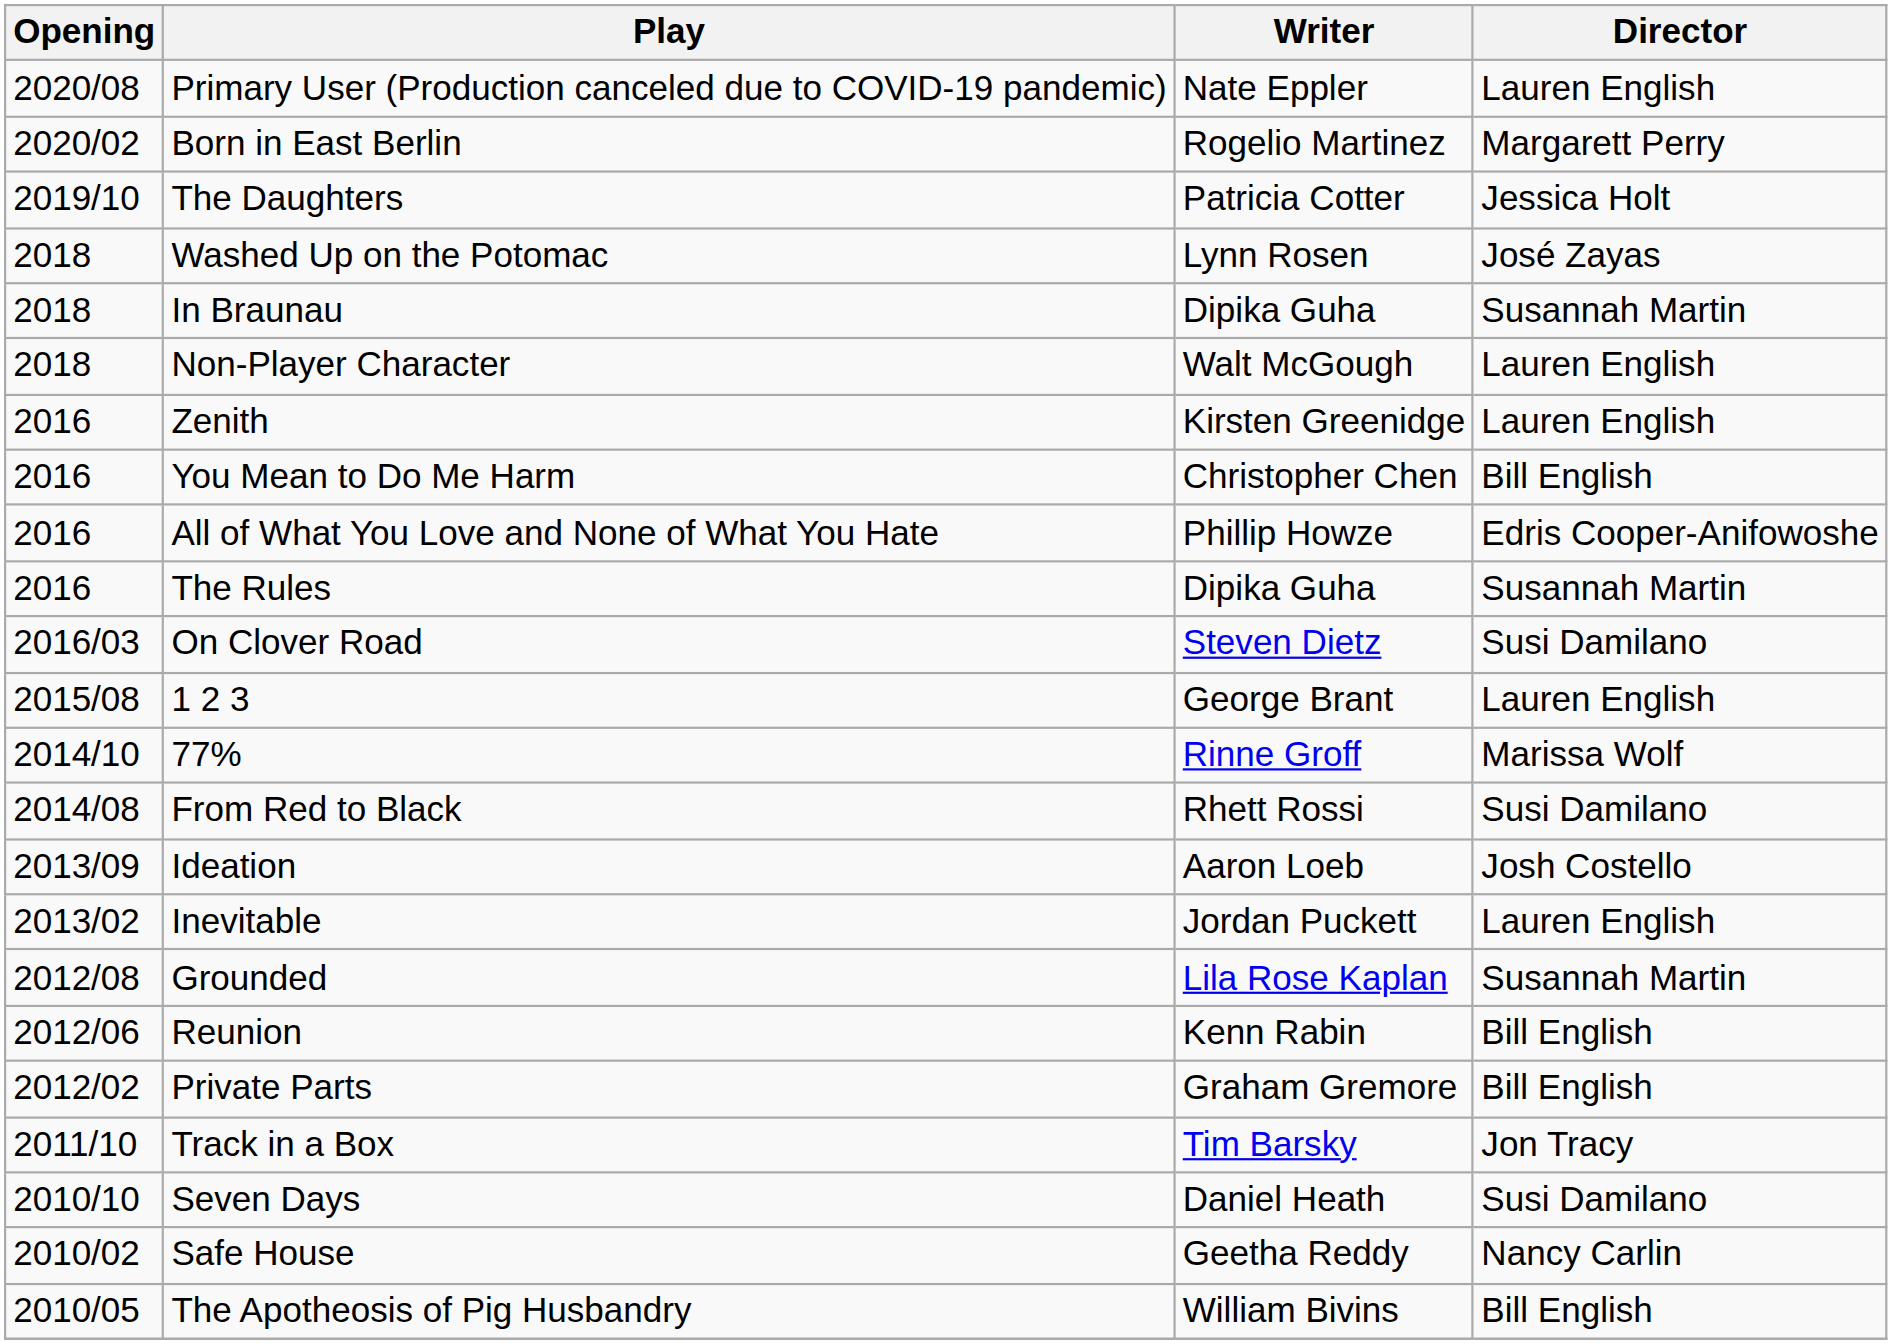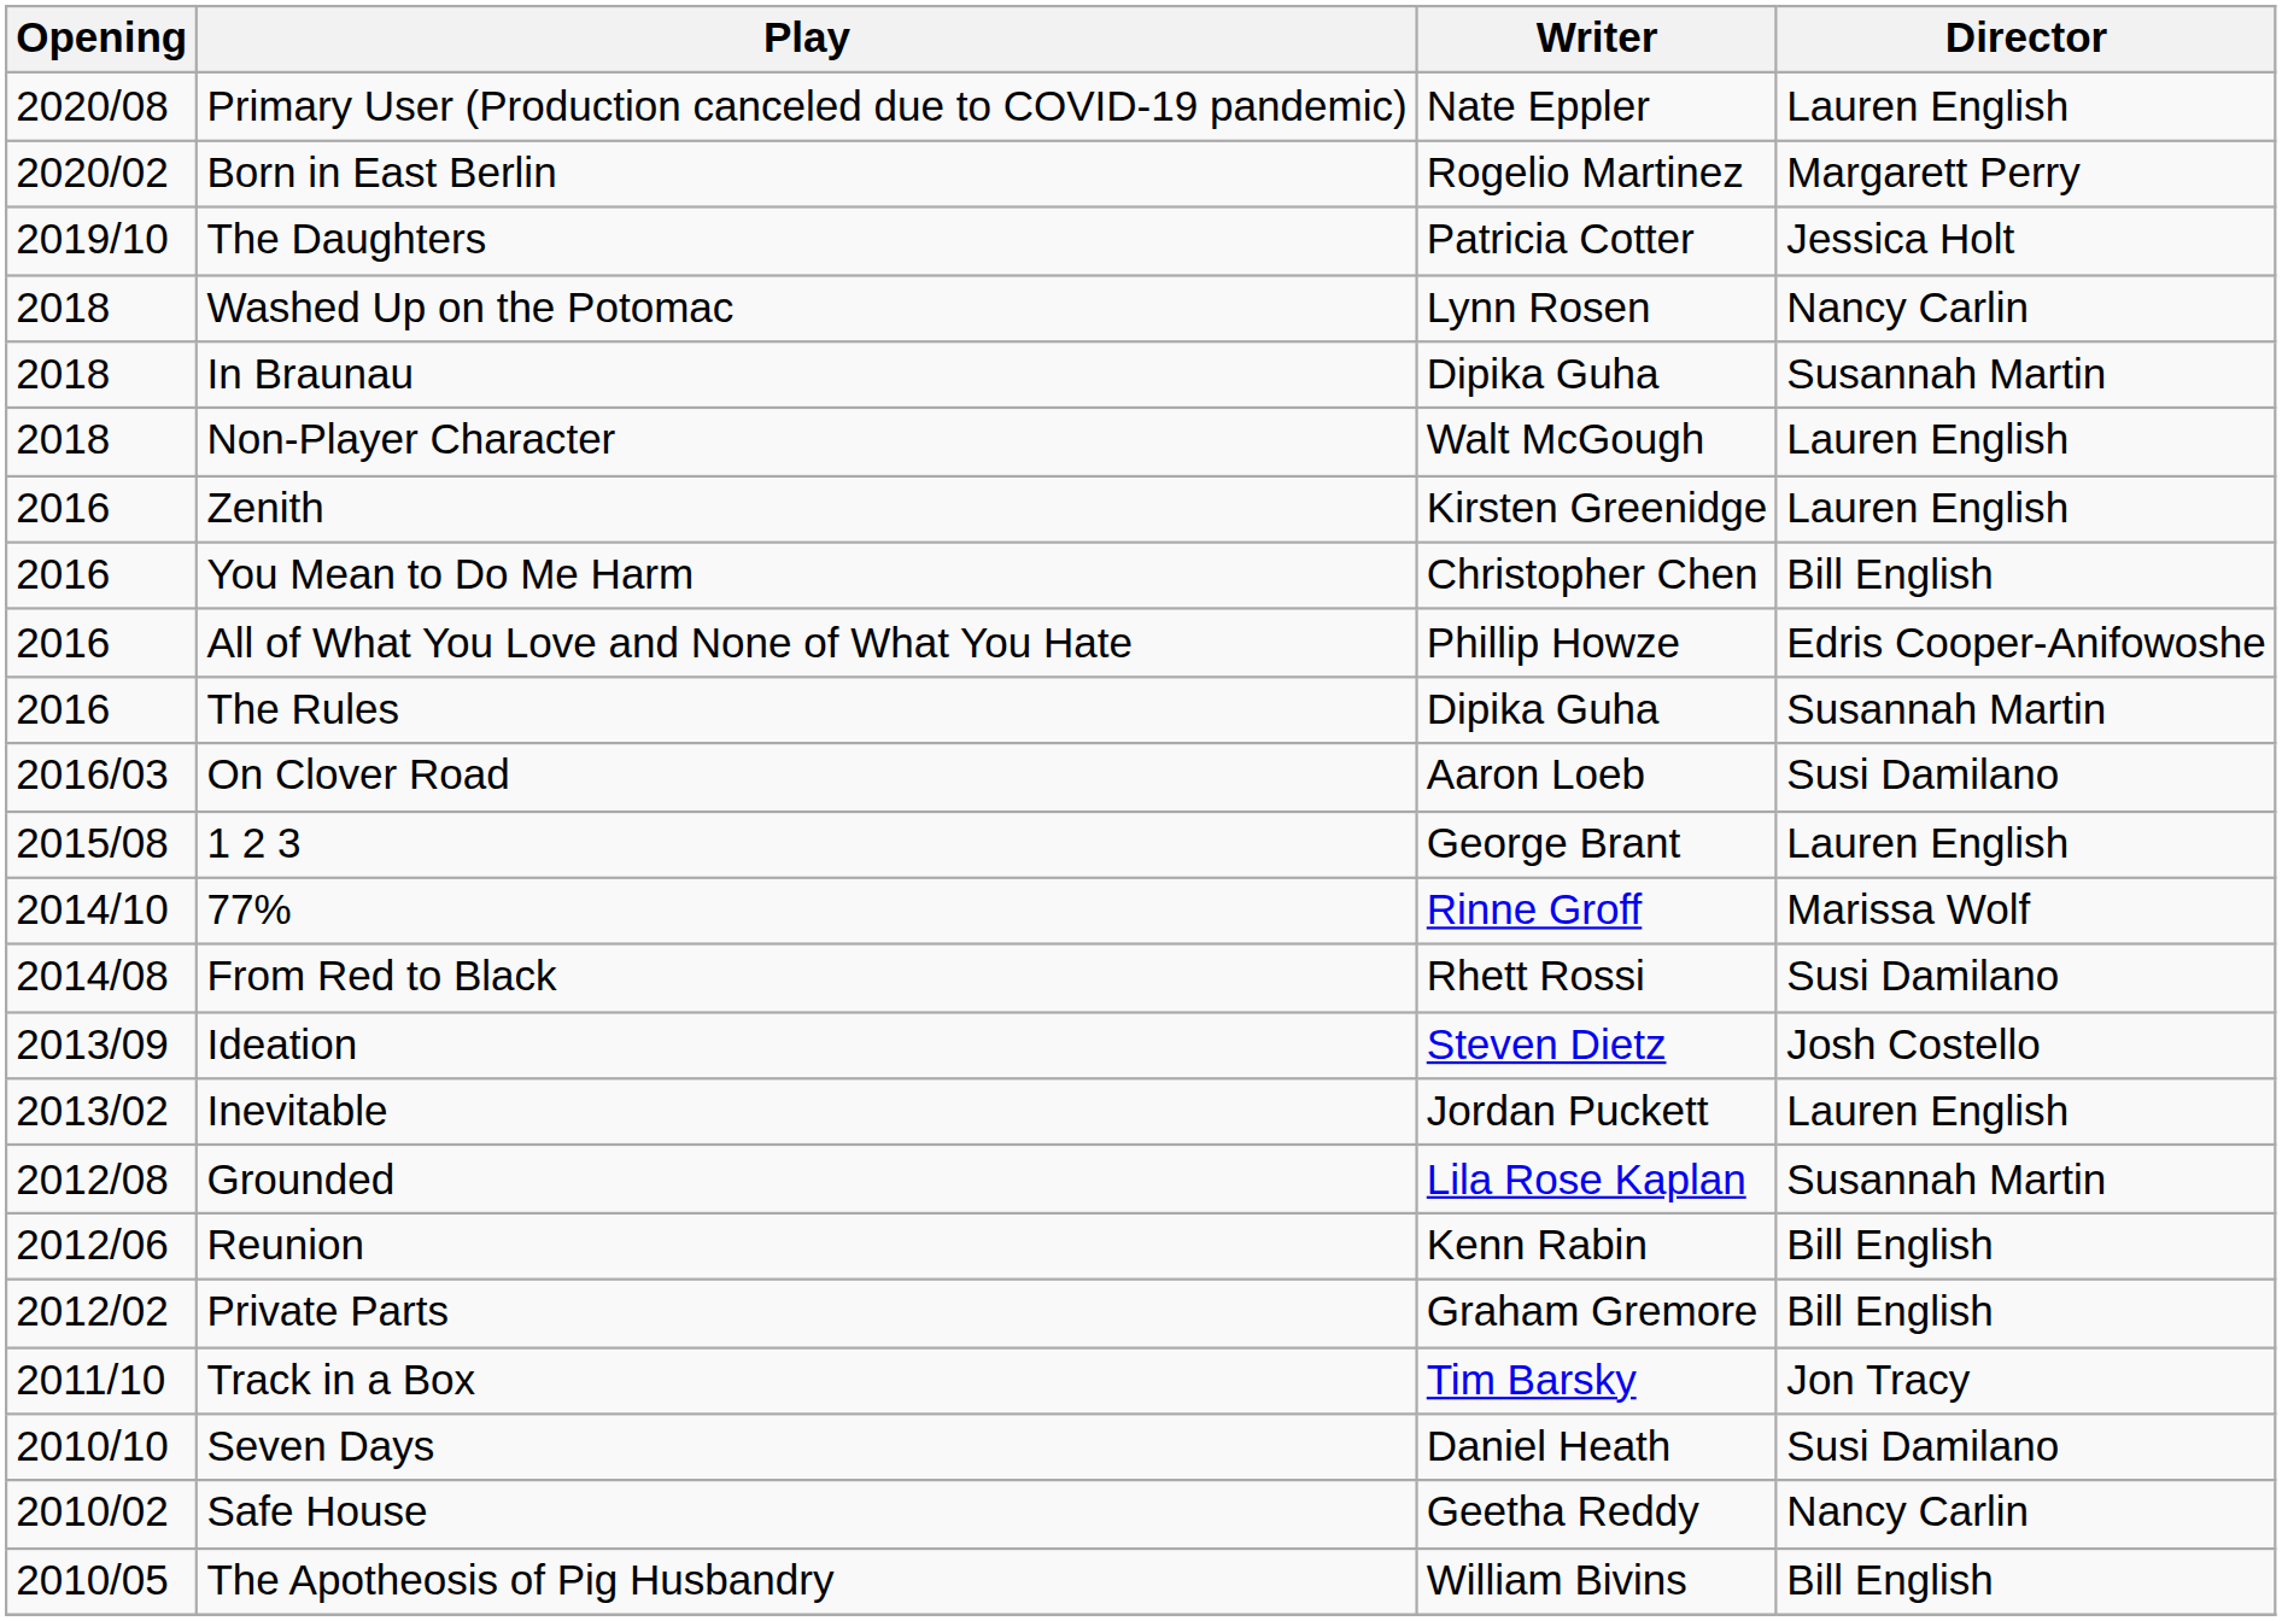 <table class="wikitable">
 <tr>
 <th>Opening</th>
 <th>Play</th>
 <th>Writer</th>
 <th>Director</th>
 </tr>
 <tr>
 <td>2020/08</td>
 <td>Primary User (Production canceled due to COVID-19 pandemic)</td>
 <td>Nate Eppler</td>
 <td>Lauren English</td>
 </tr>
 <tr>
 <td>2020/02</td>
 <td>Born in East Berlin</td>
 <td>Rogelio Martinez</td>
 <td>Margarett Perry</td>
 </tr>
 <tr>
 <td>2019/10</td>
 <td>The Daughters</td>
 <td>Patricia Cotter</td>
 <td>Jessica Holt</td>
 </tr>
 <tr>
 <td>2018</td>
 <td>Washed Up on the Potomac</td>
 <td>Lynn Rosen</td>
-<td>José Zayas</td>
+<td>Nancy Carlin</td>
 </tr>
 <tr>
 <td>2018</td>
 <td>In Braunau</td>
 <td>Dipika Guha</td>
 <td>Susannah Martin</td>
 </tr>
 <tr>
 <td>2018</td>
 <td>Non-Player Character</td>
 <td>Walt McGough</td>
 <td>Lauren English</td>
 </tr>
 <tr>
 <td>2016</td>
 <td>Zenith</td>
 <td>Kirsten Greenidge</td>
 <td>Lauren English</td>
 </tr>
 <tr>
 <td>2016</td>
 <td>You Mean to Do Me Harm</td>
 <td>Christopher Chen</td>
 <td>Bill English</td>
 </tr>
 <tr>
 <td>2016</td>
 <td>All of What You Love and None of What You Hate</td>
 <td>Phillip Howze</td>
 <td>Edris Cooper-Anifowoshe</td>
 </tr>
 <tr>
 <td>2016</td>
 <td>The Rules</td>
 <td>Dipika Guha</td>
 <td>Susannah Martin</td>
 </tr>
 <tr>
 <td>2016/03</td>
 <td>On Clover Road</td>
-<td><a href='#'>Steven Dietz</a></td>
+<td>Aaron Loeb</td>
 <td>Susi Damilano</td>
 </tr>
 <tr>
 <td>2015/08</td>
 <td>1 2 3</td>
 <td>George Brant</td>
 <td>Lauren English</td>
 </tr>
 <tr>
 <td>2014/10</td>
 <td>77%</td>
 <td><a href='#'>Rinne Groff</a></td>
 <td>Marissa Wolf</td>
 </tr>
 <tr>
 <td>2014/08</td>
 <td>From Red to Black</td>
 <td>Rhett Rossi</td>
 <td>Susi Damilano</td>
 </tr>
 <tr>
 <td>2013/09</td>
 <td>Ideation</td>
-<td>Aaron Loeb</td>
+<td><a href='#'>Steven Dietz</a></td>
 <td>Josh Costello</td>
 </tr>
 <tr>
 <td>2013/02</td>
 <td>Inevitable</td>
 <td>Jordan Puckett</td>
 <td>Lauren English</td>
 </tr>
 <tr>
 <td>2012/08</td>
 <td>Grounded</td>
 <td><a href='#'>Lila Rose Kaplan</a></td>
 <td>Susannah Martin</td>
 </tr>
 <tr>
 <td>2012/06</td>
 <td>Reunion</td>
 <td>Kenn Rabin</td>
 <td>Bill English</td>
 </tr>
 <tr>
 <td>2012/02</td>
 <td>Private Parts</td>
 <td>Graham Gremore</td>
 <td>Bill English</td>
 </tr>
 <tr>
 <td>2011/10</td>
 <td>Track in a Box</td>
 <td><a href='#'>Tim Barsky</a></td>
 <td>Jon Tracy</td>
 </tr>
 <tr>
 <td>2010/10</td>
 <td>Seven Days</td>
 <td>Daniel Heath</td>
 <td>Susi Damilano</td>
 </tr>
 <tr>
 <td>2010/02</td>
 <td>Safe House</td>
 <td>Geetha Reddy</td>
 <td>Nancy Carlin</td>
 </tr>
 <tr>
 <td>2010/05</td>
 <td>The Apotheosis of Pig Husbandry</td>
 <td>William Bivins</td>
 <td>Bill English</td>
 </tr>
 <tr>
 </tr>
 </table>
